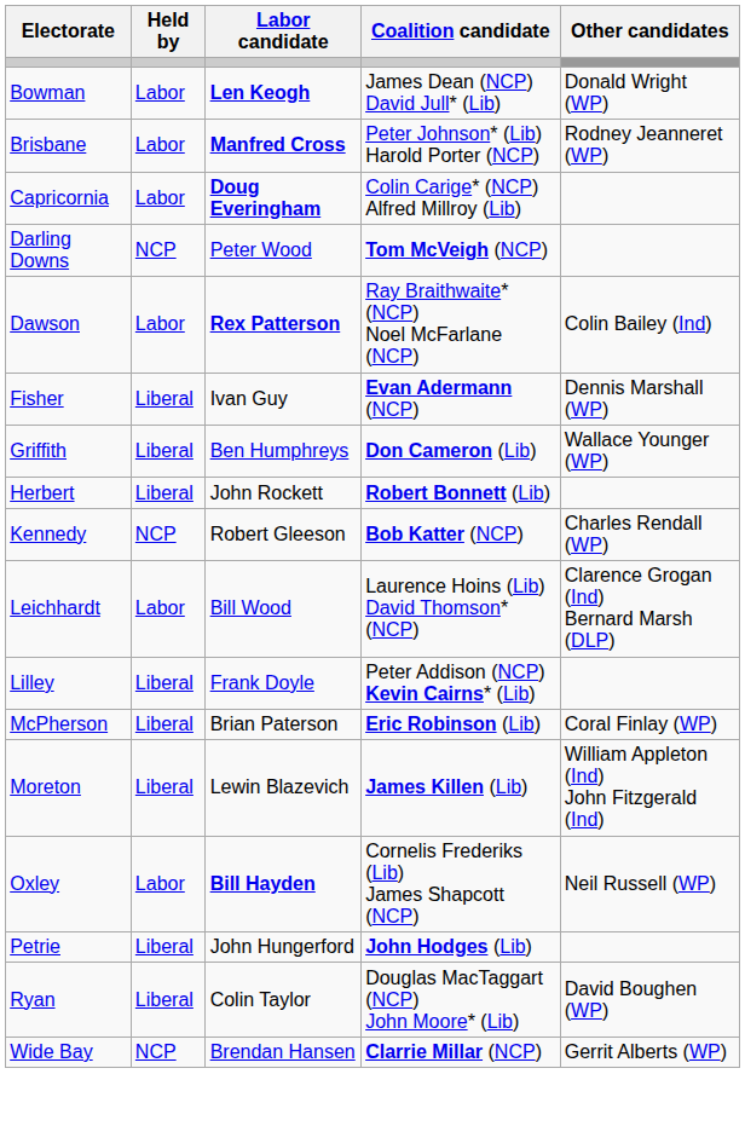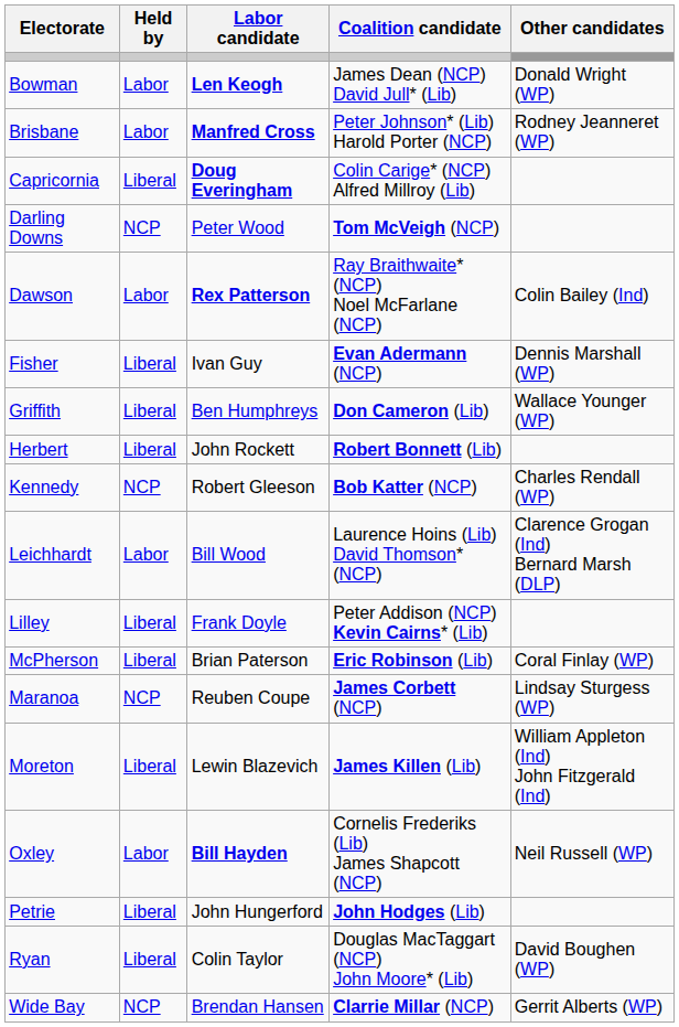 <table class="wikitable">
 <tr>
 <th>Electorate</th>
 <th>Held by</th>
 <th><a href='#'>Labor</a> candidate</th>
 <th><a href='#'>Coalition</a> candidate</th>
 <th>Other candidates</th>
 </tr>
 <tr bgcolor="#cccccc">
 <td></td>
 <td></td>
 <td></td>
 <td></td>
 <td bgcolor="#999999"></td>
 </tr>
 <tr>
 <td><a href='#'>Bowman</a></td>
 <td><a href='#'>Labor</a></td>
 <td><strong><a href='#'>Len Keogh</a></strong></td>
 <td>James Dean (<a href='#'>NCP</a>)<br><a href='#'>David Jull</a>* (<a href='#'>Lib</a>)</td>
 <td>Donald Wright (<a href='#'>WP</a>)</td>
 </tr>
 <tr>
 <td><a href='#'>Brisbane</a></td>
 <td><a href='#'>Labor</a></td>
 <td><strong><a href='#'>Manfred Cross</a></strong></td>
 <td><a href='#'>Peter Johnson</a>* (<a href='#'>Lib</a>)<br>Harold Porter (<a href='#'>NCP</a>)</td>
 <td>Rodney Jeanneret (<a href='#'>WP</a>)</td>
 </tr>
 <tr>
 <td><a href='#'>Capricornia</a></td>
-<td><a href='#'>Labor</a></td>
+<td><a href='#'>Liberal</a></td>
 <td><strong><a href='#'>Doug Everingham</a></strong></td>
 <td><a href='#'>Colin Carige</a>* (<a href='#'>NCP</a>)<br>Alfred Millroy (<a href='#'>Lib</a>)</td>
 <td></td>
 </tr>
 <tr>
 <td><a href='#'>Darling Downs</a></td>
 <td><a href='#'>NCP</a></td>
 <td><a href='#'>Peter Wood</a></td>
 <td><strong><a href='#'>Tom McVeigh</a></strong> (<a href='#'>NCP</a>)</td>
 <td></td>
 </tr>
 <tr>
 <td><a href='#'>Dawson</a></td>
 <td><a href='#'>Labor</a></td>
 <td><strong><a href='#'>Rex Patterson</a></strong></td>
 <td><a href='#'>Ray Braithwaite</a>* (<a href='#'>NCP</a>)<br>Noel McFarlane (<a href='#'>NCP</a>)</td>
 <td>Colin Bailey (<a href='#'>Ind</a>)</td>
 </tr>
 <tr>
 <td><a href='#'>Fisher</a></td>
 <td><a href='#'>Liberal</a></td>
 <td>Ivan Guy</td>
 <td><strong><a href='#'>Evan Adermann</a></strong> (<a href='#'>NCP</a>)</td>
 <td>Dennis Marshall (<a href='#'>WP</a>)</td>
 </tr>
 <tr>
 <td><a href='#'>Griffith</a></td>
 <td><a href='#'>Liberal</a></td>
 <td><a href='#'>Ben Humphreys</a></td>
 <td><strong><a href='#'>Don Cameron</a></strong> (<a href='#'>Lib</a>)</td>
 <td>Wallace Younger (<a href='#'>WP</a>)</td>
 </tr>
 <tr>
 <td><a href='#'>Herbert</a></td>
 <td><a href='#'>Liberal</a></td>
 <td>John Rockett</td>
 <td><strong><a href='#'>Robert Bonnett</a></strong> (<a href='#'>Lib</a>)</td>
 <td></td>
 </tr>
 <tr>
 <td><a href='#'>Kennedy</a></td>
 <td><a href='#'>NCP</a></td>
 <td>Robert Gleeson</td>
 <td><strong><a href='#'>Bob Katter</a></strong> (<a href='#'>NCP</a>)</td>
 <td>Charles Rendall (<a href='#'>WP</a>)</td>
 </tr>
 <tr>
 <td><a href='#'>Leichhardt</a></td>
 <td><a href='#'>Labor</a></td>
 <td><a href='#'>Bill Wood</a></td>
 <td>Laurence Hoins (<a href='#'>Lib</a>)<br><a href='#'>David Thomson</a>* (<a href='#'>NCP</a>)</td>
 <td>Clarence Grogan (<a href='#'>Ind</a>)<br>Bernard Marsh (<a href='#'>DLP</a>)</td>
 </tr>
 <tr>
 <td><a href='#'>Lilley</a></td>
 <td><a href='#'>Liberal</a></td>
 <td><a href='#'>Frank Doyle</a></td>
 <td>Peter Addison (<a href='#'>NCP</a>)<br><strong><a href='#'>Kevin Cairns</a></strong>* (<a href='#'>Lib</a>)</td>
 <td></td>
 </tr>
 <tr>
 <td><a href='#'>McPherson</a></td>
 <td><a href='#'>Liberal</a></td>
 <td>Brian Paterson</td>
 <td><strong><a href='#'>Eric Robinson</a></strong> (<a href='#'>Lib</a>)</td>
 <td>Coral Finlay (<a href='#'>WP</a>)</td>
 </tr>
 <tr>
+<td><a href='#'>Maranoa</a></td>
+<td><a href='#'>NCP</a></td>
+<td>Reuben Coupe</td>
+<td><strong><a href='#'>James Corbett</a></strong> (<a href='#'>NCP</a>)</td>
+<td>Lindsay Sturgess (<a href='#'>WP</a>)</td>
+</tr>
+<tr>
 <td><a href='#'>Moreton</a></td>
 <td><a href='#'>Liberal</a></td>
 <td>Lewin Blazevich</td>
 <td><strong><a href='#'>James Killen</a></strong> (<a href='#'>Lib</a>)</td>
 <td>William Appleton (<a href='#'>Ind</a>)<br>John Fitzgerald (<a href='#'>Ind</a>)</td>
 </tr>
 <tr>
 <td><a href='#'>Oxley</a></td>
 <td><a href='#'>Labor</a></td>
 <td><strong><a href='#'>Bill Hayden</a></strong></td>
 <td>Cornelis Frederiks (<a href='#'>Lib</a>)<br>James Shapcott (<a href='#'>NCP</a>)</td>
 <td>Neil Russell (<a href='#'>WP</a>)</td>
 </tr>
 <tr>
 <td><a href='#'>Petrie</a></td>
 <td><a href='#'>Liberal</a></td>
 <td>John Hungerford</td>
 <td><strong><a href='#'>John Hodges</a></strong> (<a href='#'>Lib</a>)</td>
 <td></td>
 </tr>
 <tr>
 <td><a href='#'>Ryan</a></td>
 <td><a href='#'>Liberal</a></td>
 <td>Colin Taylor</td>
 <td>Douglas MacTaggart (<a href='#'>NCP</a>)<br><a href='#'>John Moore</a>* (<a href='#'>Lib</a>)</td>
 <td>David Boughen (<a href='#'>WP</a>)</td>
 </tr>
 <tr>
 <td><a href='#'>Wide Bay</a></td>
 <td><a href='#'>NCP</a></td>
 <td><a href='#'>Brendan Hansen</a></td>
 <td><strong><a href='#'>Clarrie Millar</a></strong> (<a href='#'>NCP</a>)</td>
 <td>Gerrit Alberts (<a href='#'>WP</a>)</td>
 </tr>
 </table>
